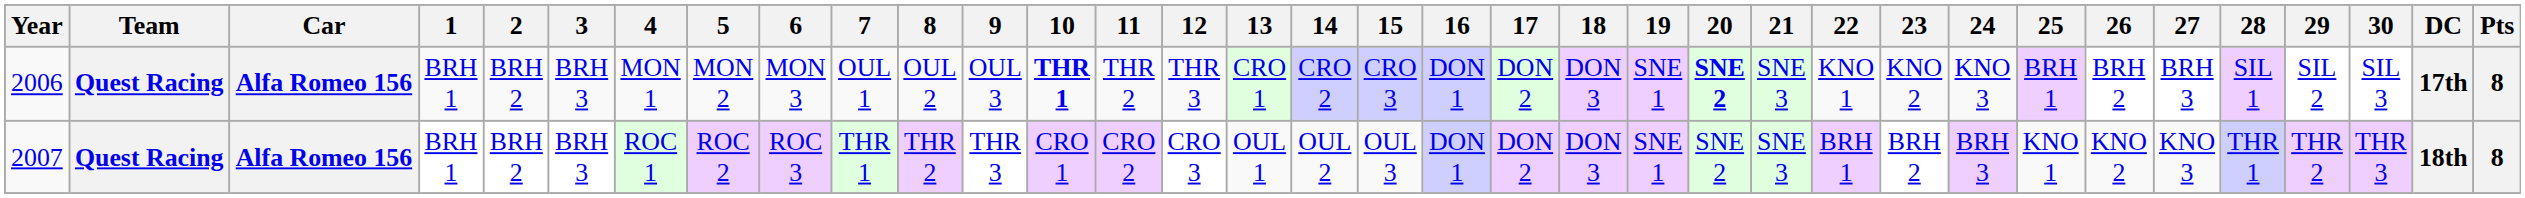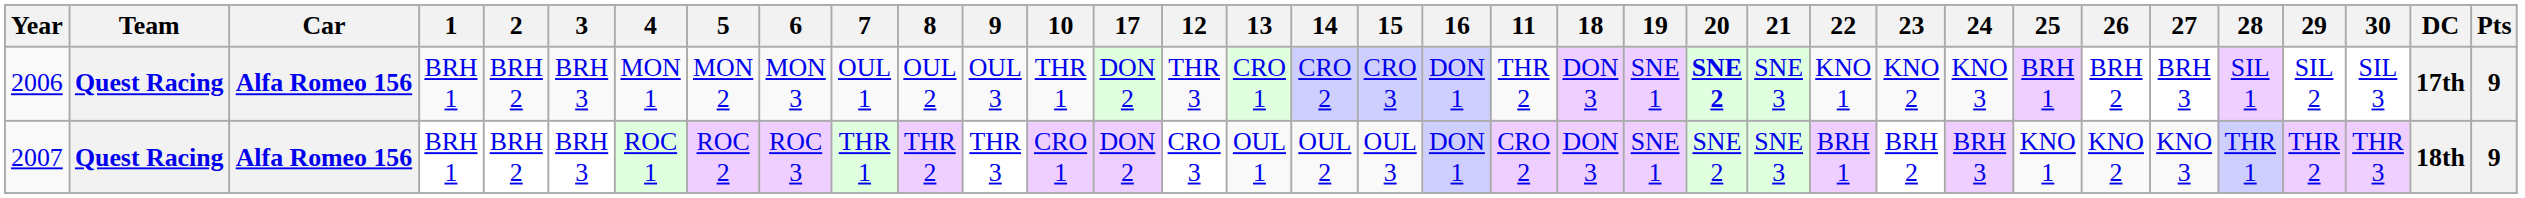 <table class="wikitable" style="text-align:center; font-size:85%">
 <tr>
 <th>Year</th>
 <th>Team</th>
 <th>Car</th>
 <th>1</th>
 <th>2</th>
 <th>3</th>
 <th>4</th>
 <th>5</th>
 <th>6</th>
 <th>7</th>
 <th>8</th>
 <th>9</th>
 <th>10</th>
-<th>11</th>
+<th>17</th>
 <th>12</th>
 <th>13</th>
 <th>14</th>
 <th>15</th>
 <th>16</th>
-<th>17</th>
+<th>11</th>
 <th>18</th>
 <th>19</th>
 <th>20</th>
 <th>21</th>
 <th>22</th>
 <th>23</th>
 <th>24</th>
 <th>25</th>
 <th>26</th>
 <th>27</th>
 <th>28</th>
 <th>29</th>
 <th>30</th>
 <th>DC</th>
 <th>Pts</th>
 </tr>
 <tr>
 <td><a href='#'>2006</a></td>
 <th nowrap><a href='#'>Quest Racing</a></th>
 <th nowrap><a href='#'>Alfa Romeo 156</a></th>
 <td><a href='#'>BRH<br>1</a><br></td>
 <td><a href='#'>BRH<br>2</a><br></td>
 <td><a href='#'>BRH<br>3</a><br></td>
 <td><a href='#'>MON<br>1</a><br></td>
 <td><a href='#'>MON<br>2</a><br></td>
 <td><a href='#'>MON<br>3</a><br></td>
 <td><a href='#'>OUL<br>1</a><br></td>
 <td><a href='#'>OUL<br>2</a><br></td>
 <td><a href='#'>OUL<br>3</a><br></td>
-<td><strong><a href='#'>THR<br>1</a><br></strong></td>
-<td><a href='#'>THR<br>2</a><br></td>
+<td><a href='#'>THR<br>1</a><br></td>
+<td style="background:#DFFFDF;"><a href='#'>DON<br>2</a><br></td>
 <td><a href='#'>THR<br>3</a><br></td>
 <td style="background:#DFFFDF;"><a href='#'>CRO<br>1</a><br></td>
 <td style="background:#CFCFFF;"><a href='#'>CRO<br>2</a><br></td>
 <td style="background:#CFCFFF;"><a href='#'>CRO<br>3</a><br></td>
 <td style="background:#CFCFFF;"><a href='#'>DON<br>1</a><br></td>
-<td style="background:#DFFFDF;"><a href='#'>DON<br>2</a><br></td>
+<td><a href='#'>THR<br>2</a><br></td>
 <td style="background:#EFCFFF;"><a href='#'>DON<br>3</a><br></td>
 <td style="background:#EFCFFF;"><a href='#'>SNE<br>1</a><br></td>
 <td style="background:#DFFFDF;"><strong><a href='#'>SNE<br>2</a><br></strong></td>
 <td style="background:#DFFFDF;"><a href='#'>SNE<br>3</a><br></td>
 <td><a href='#'>KNO<br>1</a><br></td>
 <td><a href='#'>KNO<br>2</a><br></td>
 <td><a href='#'>KNO<br>3</a><br></td>
 <td style="background:#EFCFFF;"><a href='#'>BRH<br>1</a><br></td>
 <td style="background:#FFFFFF;"><a href='#'>BRH<br>2</a><br></td>
 <td style="background:#FFFFFF;"><a href='#'>BRH<br>3</a><br></td>
 <td style="background:#EFCFFF;"><a href='#'>SIL<br>1</a><br></td>
 <td style="background:#FFFFFF;"><a href='#'>SIL<br>2</a><br></td>
 <td style="background:#FFFFFF;"><a href='#'>SIL<br>3</a><br></td>
 <th>17th</th>
-<th>8</th>
+<th>9</th>
 </tr>
 <tr>
 <td><a href='#'>2007</a></td>
 <th nowrap><a href='#'>Quest Racing</a></th>
 <th nowrap><a href='#'>Alfa Romeo 156</a></th>
 <td style="background:#FFFFFF;"><a href='#'>BRH<br>1</a><br></td>
 <td style="background:#FFFFFF;"><a href='#'>BRH<br>2</a><br></td>
 <td style="background:#FFFFFF;"><a href='#'>BRH<br>3</a><br></td>
 <td style="background:#DFFFDF;"><a href='#'>ROC<br>1</a><br></td>
 <td style="background:#EFCFFF;"><a href='#'>ROC<br>2</a><br></td>
 <td style="background:#EFCFFF;"><a href='#'>ROC<br>3</a><br></td>
 <td style="background:#DFFFDF;"><a href='#'>THR<br>1</a><br></td>
 <td style="background:#EFCFFF;"><a href='#'>THR<br>2</a><br></td>
 <td style="background:#FFFFFF;"><a href='#'>THR<br>3</a><br></td>
 <td style="background:#EFCFFF;"><a href='#'>CRO<br>1</a><br></td>
-<td style="background:#EFCFFF;"><a href='#'>CRO<br>2</a><br></td>
+<td style="background:#EFCFFF;"><a href='#'>DON<br>2</a><br></td>
 <td style="background:#FFFFFF;"><a href='#'>CRO<br>3</a><br></td>
 <td><a href='#'>OUL<br>1</a><br></td>
 <td><a href='#'>OUL<br>2</a><br></td>
 <td><a href='#'>OUL<br>3</a><br></td>
 <td style="background:#CFCFFF;"><a href='#'>DON<br>1</a><br></td>
-<td style="background:#EFCFFF;"><a href='#'>DON<br>2</a><br></td>
+<td style="background:#EFCFFF;"><a href='#'>CRO<br>2</a><br></td>
 <td style="background:#EFCFFF;"><a href='#'>DON<br>3</a><br></td>
 <td style="background:#EFCFFF;"><a href='#'>SNE<br>1</a><br></td>
 <td style="background:#DFFFDF;"><a href='#'>SNE<br>2</a><br></td>
 <td style="background:#DFFFDF;"><a href='#'>SNE<br>3</a><br></td>
 <td style="background:#EFCFFF;"><a href='#'>BRH<br>1</a><br></td>
 <td style="background:#FFFFFF;"><a href='#'>BRH<br>2</a><br></td>
 <td style="background:#EFCFFF;"><a href='#'>BRH<br>3</a><br></td>
 <td><a href='#'>KNO<br>1</a><br></td>
 <td><a href='#'>KNO<br>2</a><br></td>
 <td><a href='#'>KNO<br>3</a><br></td>
 <td style="background:#CFCFFF;"><a href='#'>THR<br>1</a><br></td>
 <td style="background:#EFCFFF;"><a href='#'>THR<br>2</a><br></td>
 <td style="background:#EFCFFF;"><a href='#'>THR<br>3</a><br></td>
 <th>18th</th>
-<th>8</th>
+<th>9</th>
 </tr>
 </table>
